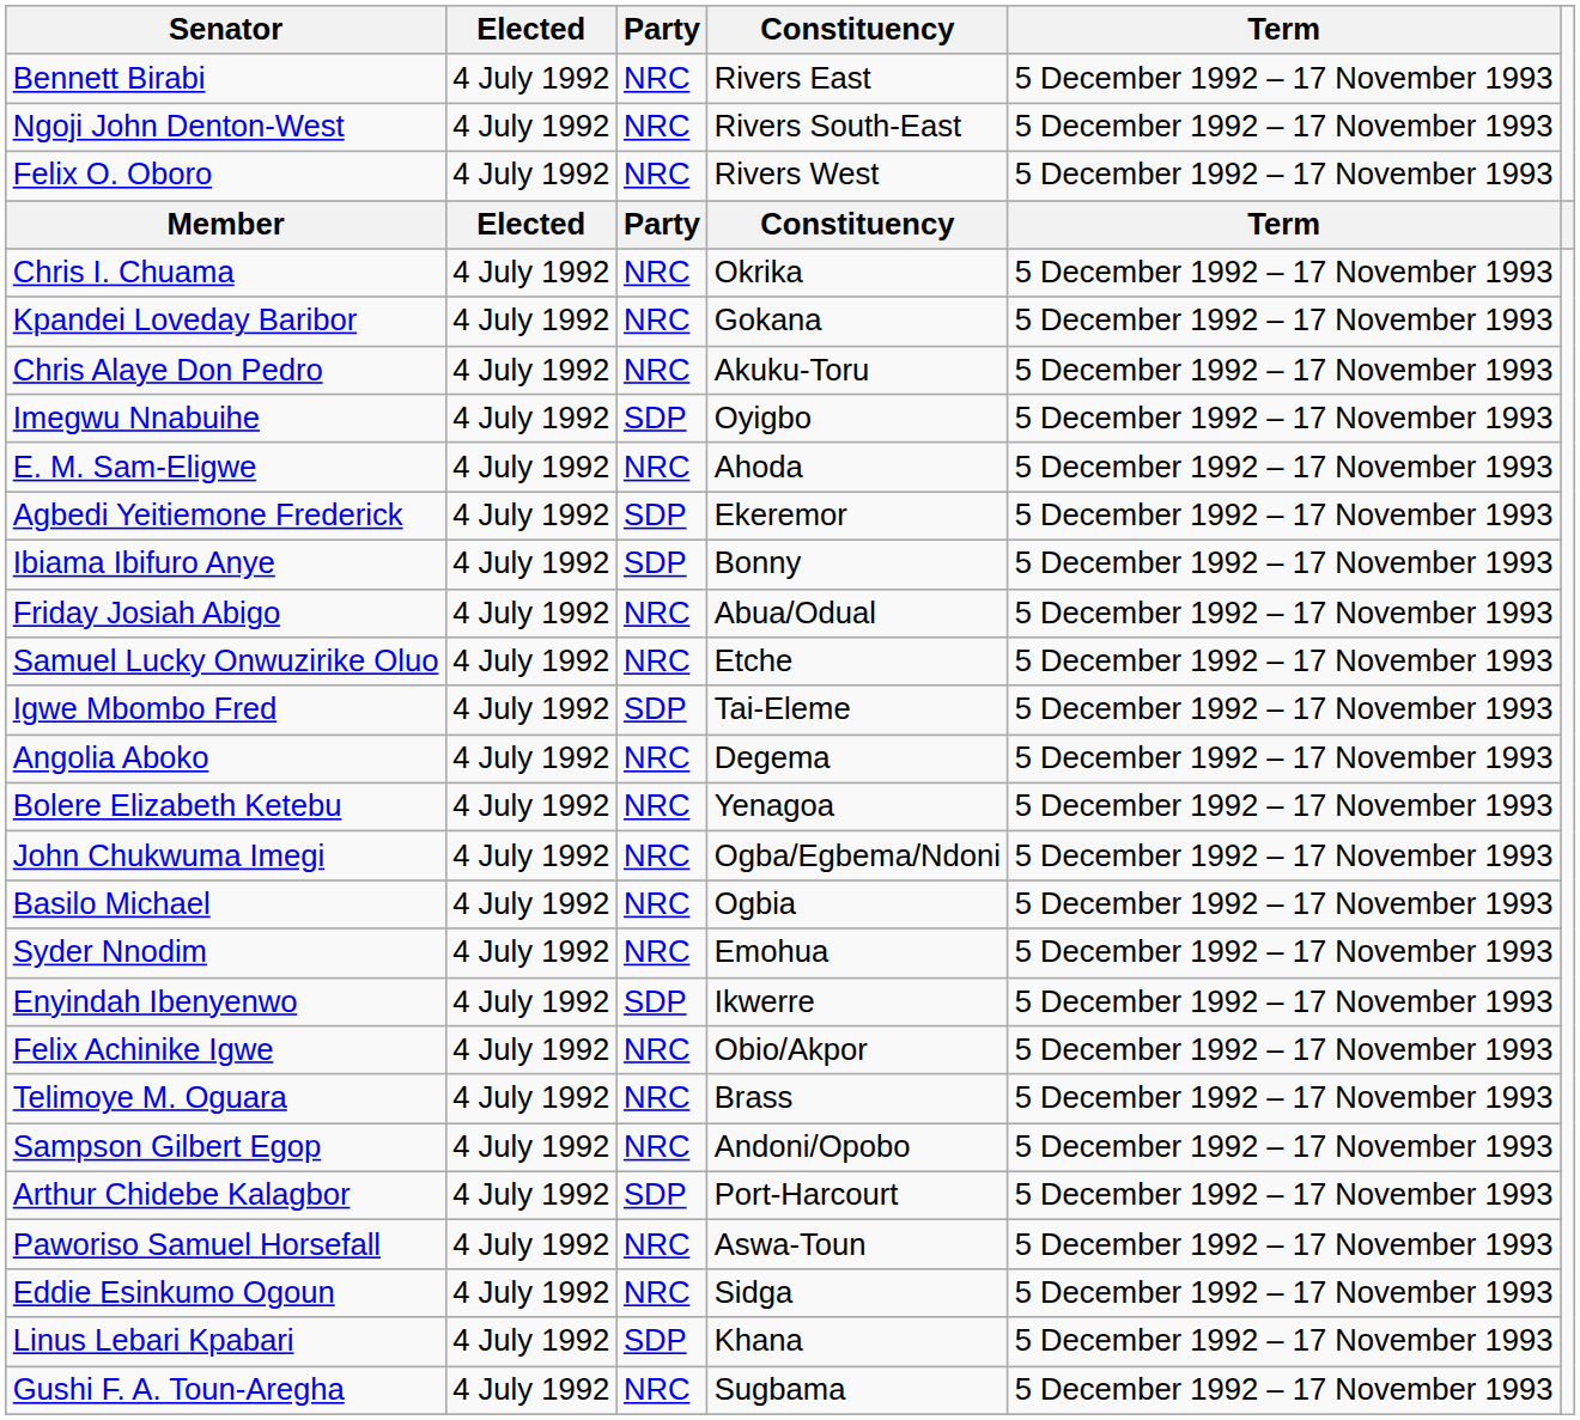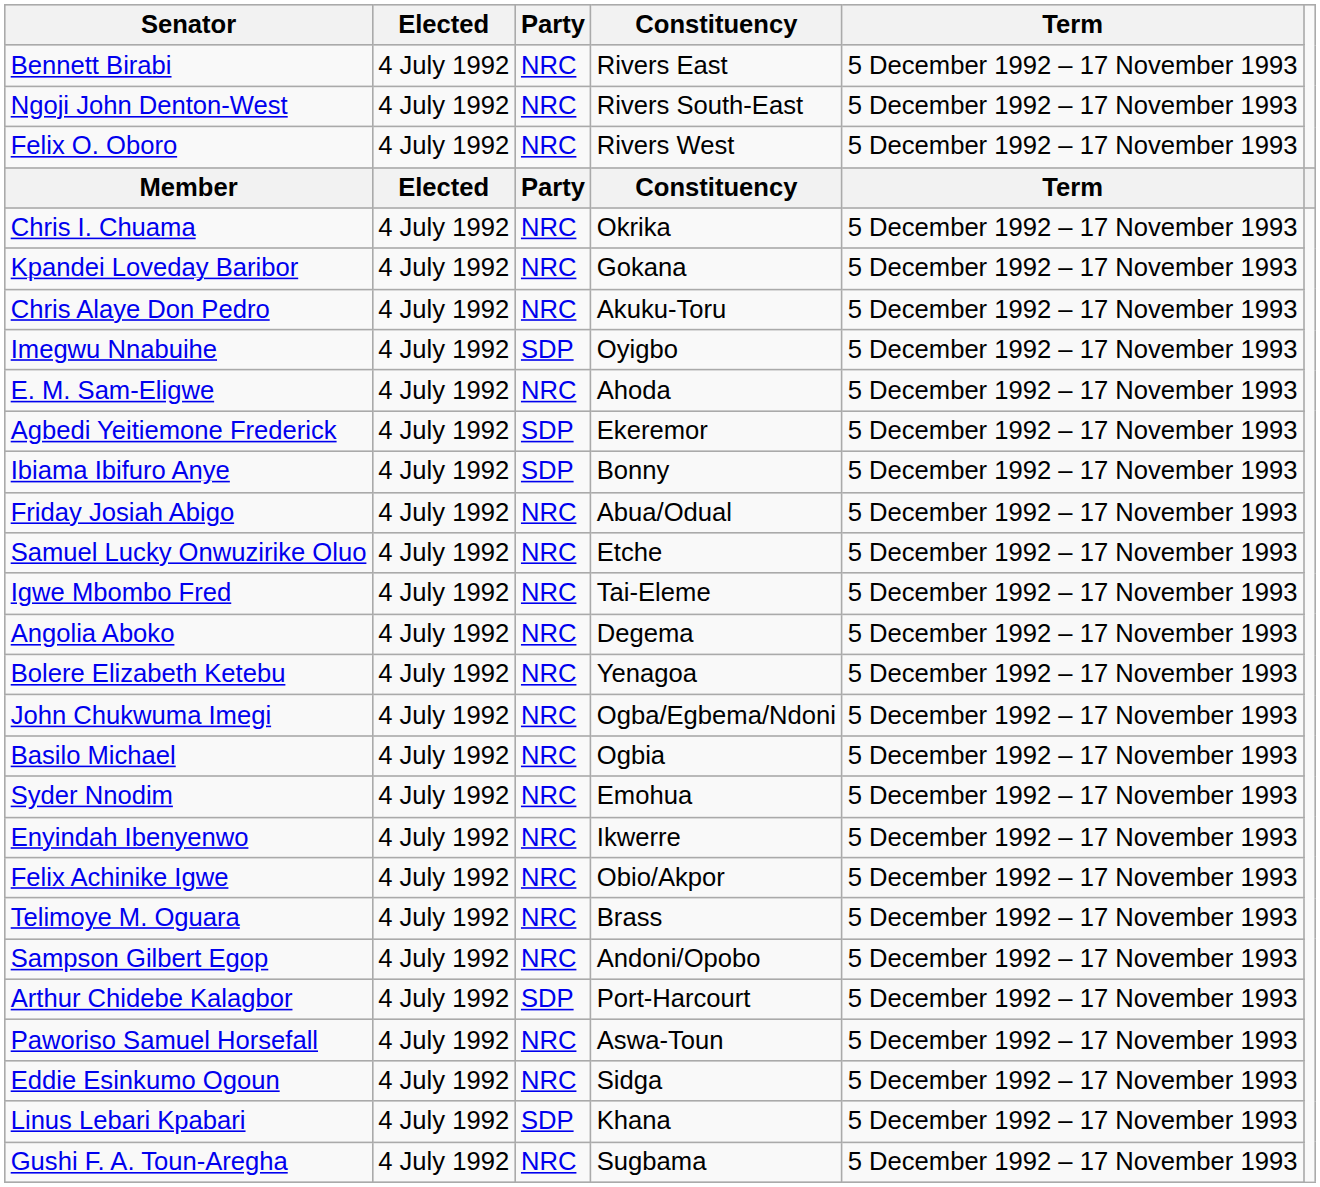 <table class="wikitable">
 <tr>
 <th>Senator</th>
 <th>Elected</th>
 <th>Party</th>
 <th>Constituency</th>
 <th>Term</th>
 </tr>
 <tr>
 <td><a href='#'>Bennett Birabi</a></td>
 <td>4 July 1992</td>
 <td><a href='#'>NRC</a></td>
 <td>Rivers East</td>
 <td>5 December 1992 – 17 November 1993</td>
 </tr>
 <tr>
 <td><a href='#'>Ngoji John Denton-West</a></td>
 <td>4 July 1992</td>
 <td><a href='#'>NRC</a></td>
 <td>Rivers South-East</td>
 <td>5 December 1992 – 17 November 1993</td>
 </tr>
 <tr>
 <td><a href='#'>Felix O. Oboro</a></td>
 <td>4 July 1992</td>
 <td><a href='#'>NRC</a></td>
 <td>Rivers West</td>
 <td>5 December 1992 – 17 November 1993</td>
 </tr>
 <tr>
 <th>Member</th>
 <th>Elected</th>
 <th>Party</th>
 <th>Constituency</th>
 <th>Term</th>
 <th></th>
 </tr>
 <tr>
 <td><a href='#'>Chris I. Chuama</a></td>
 <td>4 July 1992</td>
 <td><a href='#'>NRC</a></td>
 <td>Okrika</td>
 <td>5 December 1992 – 17 November 1993</td>
 </tr>
 <tr>
 <td><a href='#'>Kpandei Loveday Baribor</a></td>
 <td>4 July 1992</td>
 <td><a href='#'>NRC</a></td>
 <td>Gokana</td>
 <td>5 December 1992 – 17 November 1993</td>
 </tr>
 <tr>
 <td><a href='#'>Chris Alaye Don Pedro</a></td>
 <td>4 July 1992</td>
 <td><a href='#'>NRC</a></td>
 <td>Akuku-Toru</td>
 <td>5 December 1992 – 17 November 1993</td>
 </tr>
 <tr>
 <td><a href='#'>Imegwu Nnabuihe</a></td>
 <td>4 July 1992</td>
 <td><a href='#'>SDP</a></td>
 <td>Oyigbo</td>
 <td>5 December 1992 – 17 November 1993</td>
 </tr>
 <tr>
 <td><a href='#'>E. M. Sam-Eligwe</a></td>
 <td>4 July 1992</td>
 <td><a href='#'>NRC</a></td>
 <td>Ahoda</td>
 <td>5 December 1992 – 17 November 1993</td>
 </tr>
 <tr>
 <td><a href='#'>Agbedi Yeitiemone Frederick</a></td>
 <td>4 July 1992</td>
 <td><a href='#'>SDP</a></td>
 <td>Ekeremor</td>
 <td>5 December 1992 – 17 November 1993</td>
 </tr>
 <tr>
 <td><a href='#'>Ibiama Ibifuro Anye</a></td>
 <td>4 July 1992</td>
 <td><a href='#'>SDP</a></td>
 <td>Bonny</td>
 <td>5 December 1992 – 17 November 1993</td>
 </tr>
 <tr>
 <td><a href='#'>Friday Josiah Abigo</a></td>
 <td>4 July 1992</td>
 <td><a href='#'>NRC</a></td>
 <td>Abua/Odual</td>
 <td>5 December 1992 – 17 November 1993</td>
 </tr>
 <tr>
 <td><a href='#'>Samuel Lucky Onwuzirike Oluo</a></td>
 <td>4 July 1992</td>
 <td><a href='#'>NRC</a></td>
 <td>Etche</td>
 <td>5 December 1992 – 17 November 1993</td>
 </tr>
 <tr>
 <td><a href='#'>Igwe Mbombo Fred</a></td>
 <td>4 July 1992</td>
-<td><a href='#'>SDP</a></td>
+<td><a href='#'>NRC</a></td>
 <td>Tai-Eleme</td>
 <td>5 December 1992 – 17 November 1993</td>
 </tr>
 <tr>
 <td><a href='#'>Angolia Aboko</a></td>
 <td>4 July 1992</td>
 <td><a href='#'>NRC</a></td>
 <td>Degema</td>
 <td>5 December 1992 – 17 November 1993</td>
 </tr>
 <tr>
 <td><a href='#'>Bolere Elizabeth Ketebu</a></td>
 <td>4 July 1992</td>
 <td><a href='#'>NRC</a></td>
 <td>Yenagoa</td>
 <td>5 December 1992 – 17 November 1993</td>
 </tr>
 <tr>
 <td><a href='#'>John Chukwuma Imegi</a></td>
 <td>4 July 1992</td>
 <td><a href='#'>NRC</a></td>
 <td>Ogba/Egbema/Ndoni</td>
 <td>5 December 1992 – 17 November 1993</td>
 </tr>
 <tr>
 <td><a href='#'>Basilo Michael</a></td>
 <td>4 July 1992</td>
 <td><a href='#'>NRC</a></td>
 <td>Ogbia</td>
 <td>5 December 1992 – 17 November 1993</td>
 </tr>
 <tr>
 <td><a href='#'>Syder Nnodim </a></td>
 <td>4 July 1992</td>
 <td><a href='#'>NRC</a></td>
 <td>Emohua</td>
 <td>5 December 1992 – 17 November 1993</td>
 </tr>
 <tr>
 <td><a href='#'>Enyindah Ibenyenwo</a></td>
 <td>4 July 1992</td>
-<td><a href='#'>SDP</a></td>
+<td><a href='#'>NRC</a></td>
 <td>Ikwerre</td>
 <td>5 December 1992 – 17 November 1993</td>
 </tr>
 <tr>
 <td><a href='#'>Felix Achinike Igwe</a></td>
 <td>4 July 1992</td>
 <td><a href='#'>NRC</a></td>
 <td>Obio/Akpor</td>
 <td>5 December 1992 – 17 November 1993</td>
 </tr>
 <tr>
 <td><a href='#'>Telimoye M. Oguara</a></td>
 <td>4 July 1992</td>
 <td><a href='#'>NRC</a></td>
 <td>Brass</td>
 <td>5 December 1992 – 17 November 1993</td>
 </tr>
 <tr>
 <td><a href='#'>Sampson Gilbert Egop</a></td>
 <td>4 July 1992</td>
 <td><a href='#'>NRC</a></td>
 <td>Andoni/Opobo</td>
 <td>5 December 1992 – 17 November 1993</td>
 </tr>
 <tr>
 <td><a href='#'>Arthur Chidebe Kalagbor</a></td>
 <td>4 July 1992</td>
 <td><a href='#'>SDP</a></td>
 <td>Port-Harcourt</td>
 <td>5 December 1992 – 17 November 1993</td>
 </tr>
 <tr>
 <td><a href='#'>Paworiso Samuel Horsefall</a></td>
 <td>4 July 1992</td>
 <td><a href='#'>NRC</a></td>
 <td>Aswa-Toun</td>
 <td>5 December 1992 – 17 November 1993</td>
 </tr>
 <tr>
 <td><a href='#'>Eddie Esinkumo Ogoun</a></td>
 <td>4 July 1992</td>
 <td><a href='#'>NRC</a></td>
 <td>Sidga</td>
 <td>5 December 1992 – 17 November 1993</td>
 </tr>
 <tr>
 <td><a href='#'>Linus Lebari Kpabari</a></td>
 <td>4 July 1992</td>
 <td><a href='#'>SDP</a></td>
 <td>Khana</td>
 <td>5 December 1992 – 17 November 1993</td>
 </tr>
 <tr>
 <td><a href='#'>Gushi F. A. Toun-Aregha</a></td>
 <td>4 July 1992</td>
 <td><a href='#'>NRC</a></td>
 <td>Sugbama</td>
 <td>5 December 1992 – 17 November 1993</td>
 </tr>
 <tr>
 </tr>
 </table>
